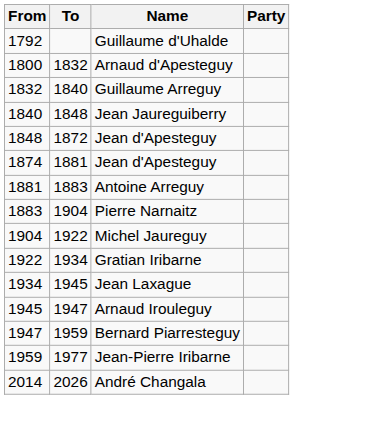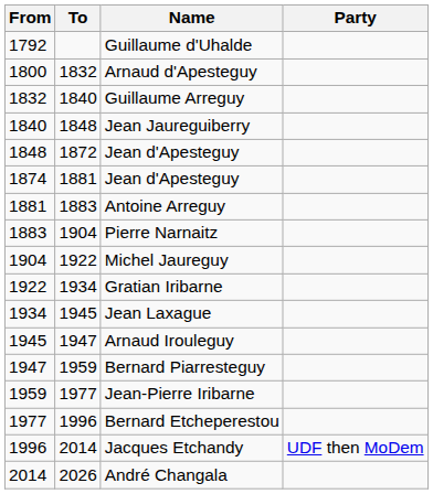 <table class="wikitable">
 <tr>
 <th>From</th>
 <th>To</th>
 <th>Name</th>
 <th>Party</th>
 </tr>
 <tr>
 <td>1792</td>
 <td></td>
 <td>Guillaume d'Uhalde</td>
 <td></td>
 </tr>
 <tr>
 <td>1800</td>
 <td>1832</td>
 <td>Arnaud d'Apesteguy</td>
 <td></td>
 </tr>
 <tr>
 <td>1832</td>
 <td>1840</td>
 <td>Guillaume Arreguy</td>
 <td></td>
 </tr>
 <tr>
 <td>1840</td>
 <td>1848</td>
 <td>Jean Jaureguiberry</td>
 <td></td>
 </tr>
 <tr>
 <td>1848</td>
 <td>1872</td>
 <td>Jean d'Apesteguy</td>
 <td></td>
 </tr>
 <tr>
 <td>1874</td>
 <td>1881</td>
 <td>Jean d'Apesteguy</td>
 <td></td>
 </tr>
 <tr>
 <td>1881</td>
 <td>1883</td>
 <td>Antoine Arreguy</td>
 <td></td>
 </tr>
 <tr>
 <td>1883</td>
 <td>1904</td>
 <td>Pierre Narnaitz</td>
 <td></td>
 </tr>
 <tr>
 <td>1904</td>
 <td>1922</td>
 <td>Michel Jaureguy</td>
 <td></td>
 </tr>
 <tr>
 <td>1922</td>
 <td>1934</td>
 <td>Gratian Iribarne</td>
 <td></td>
 </tr>
 <tr>
 <td>1934</td>
 <td>1945</td>
 <td>Jean Laxague</td>
 <td></td>
 </tr>
 <tr>
 <td>1945</td>
 <td>1947</td>
 <td>Arnaud Irouleguy</td>
 <td></td>
 </tr>
 <tr>
 <td>1947</td>
 <td>1959</td>
 <td>Bernard Piarresteguy</td>
 <td></td>
 </tr>
 <tr>
 <td>1959</td>
 <td>1977</td>
 <td>Jean-Pierre Iribarne</td>
 <td></td>
 </tr>
 <tr>
+<td>1977</td>
+<td>1996</td>
+<td>Bernard Etcheperestou</td>
+<td></td>
+</tr>
+<tr>
+<td>1996</td>
+<td>2014</td>
+<td>Jacques Etchandy</td>
+<td><a href='#'>UDF</a> then <a href='#'>MoDem</a></td>
+</tr>
+<tr>
 <td>2014</td>
 <td>2026</td>
 <td>André Changala</td>
 <td></td>
 </tr>
 </table>
